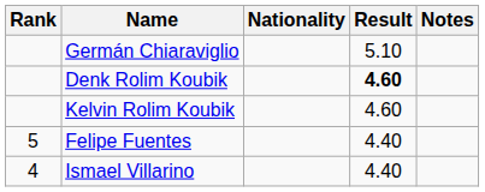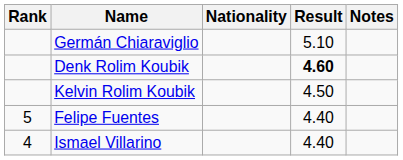 <table class="wikitable sortable" style="text-align:center">
 <tr>
 <th>Rank</th>
 <th>Name</th>
 <th>Nationality</th>
 <th>Result</th>
 <th>Notes</th>
 </tr>
 <tr>
 <td align=center></td>
 <td align=left><a href='#'>Germán Chiaraviglio</a></td>
 <td align=left></td>
 <td>5.10</td>
 <td></td>
 </tr>
 <tr>
 <td align=center></td>
 <td align=left><a href='#'>Denk Rolim Koubik</a></td>
 <td align=left></td>
 <td><strong>4.60</strong></td>
 <td></td>
 </tr>
 <tr>
 <td align=center></td>
 <td align=left><a href='#'>Kelvin Rolim Koubik</a></td>
 <td align=left></td>
-<td>4.60</td>
+<td>4.50</td>
 <td></td>
 </tr>
 <tr>
 <td align=center>5</td>
 <td align=left><a href='#'>Felipe Fuentes</a></td>
 <td align=left></td>
 <td>4.40</td>
 <td></td>
 </tr>
 <tr>
 <td align=center>4</td>
 <td align=left><a href='#'>Ismael Villarino</a></td>
 <td align=left></td>
 <td>4.40</td>
 <td></td>
 </tr>
 </table>
